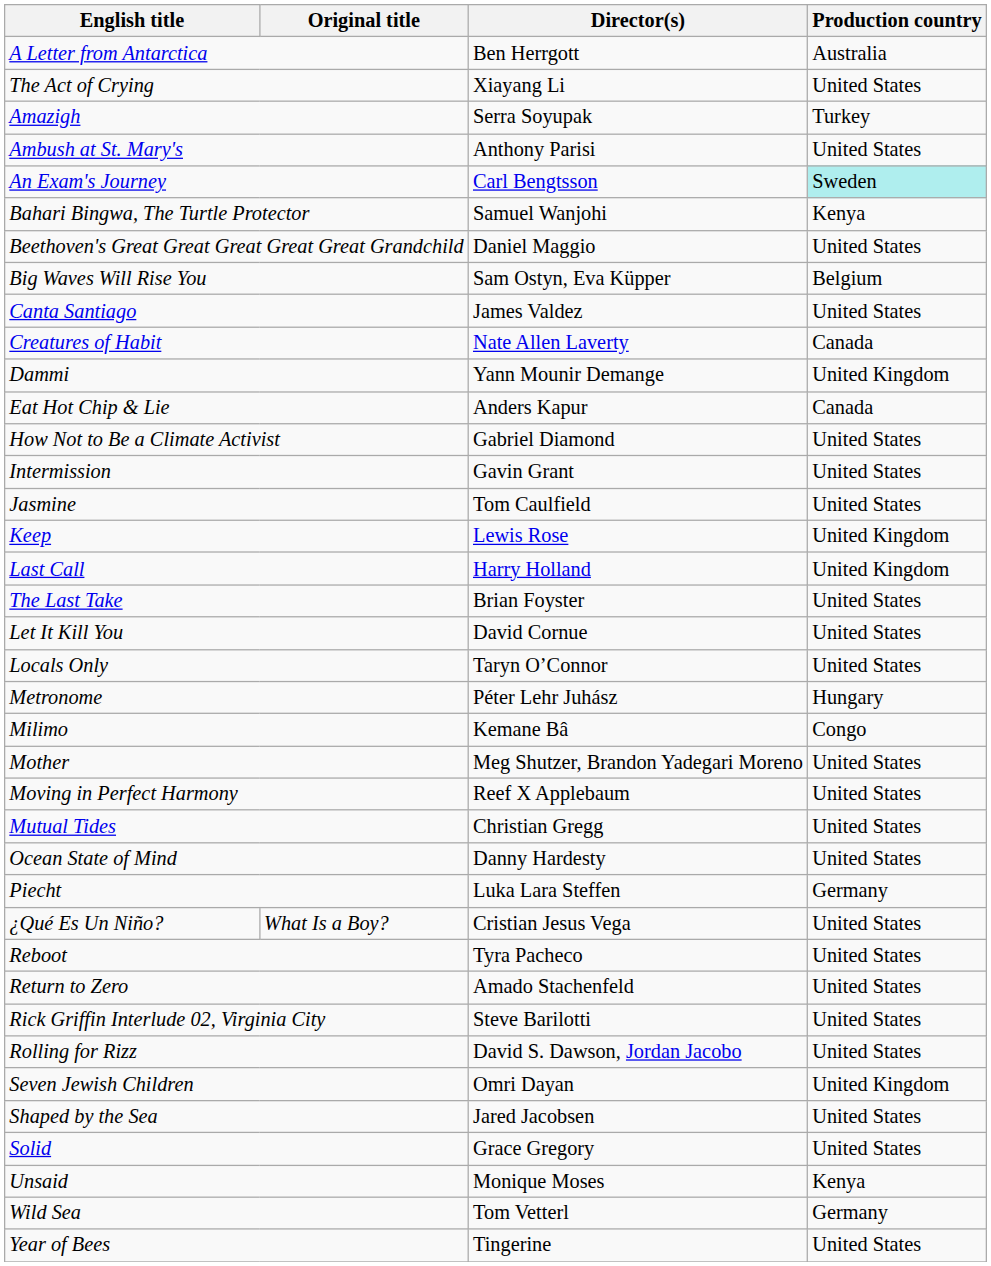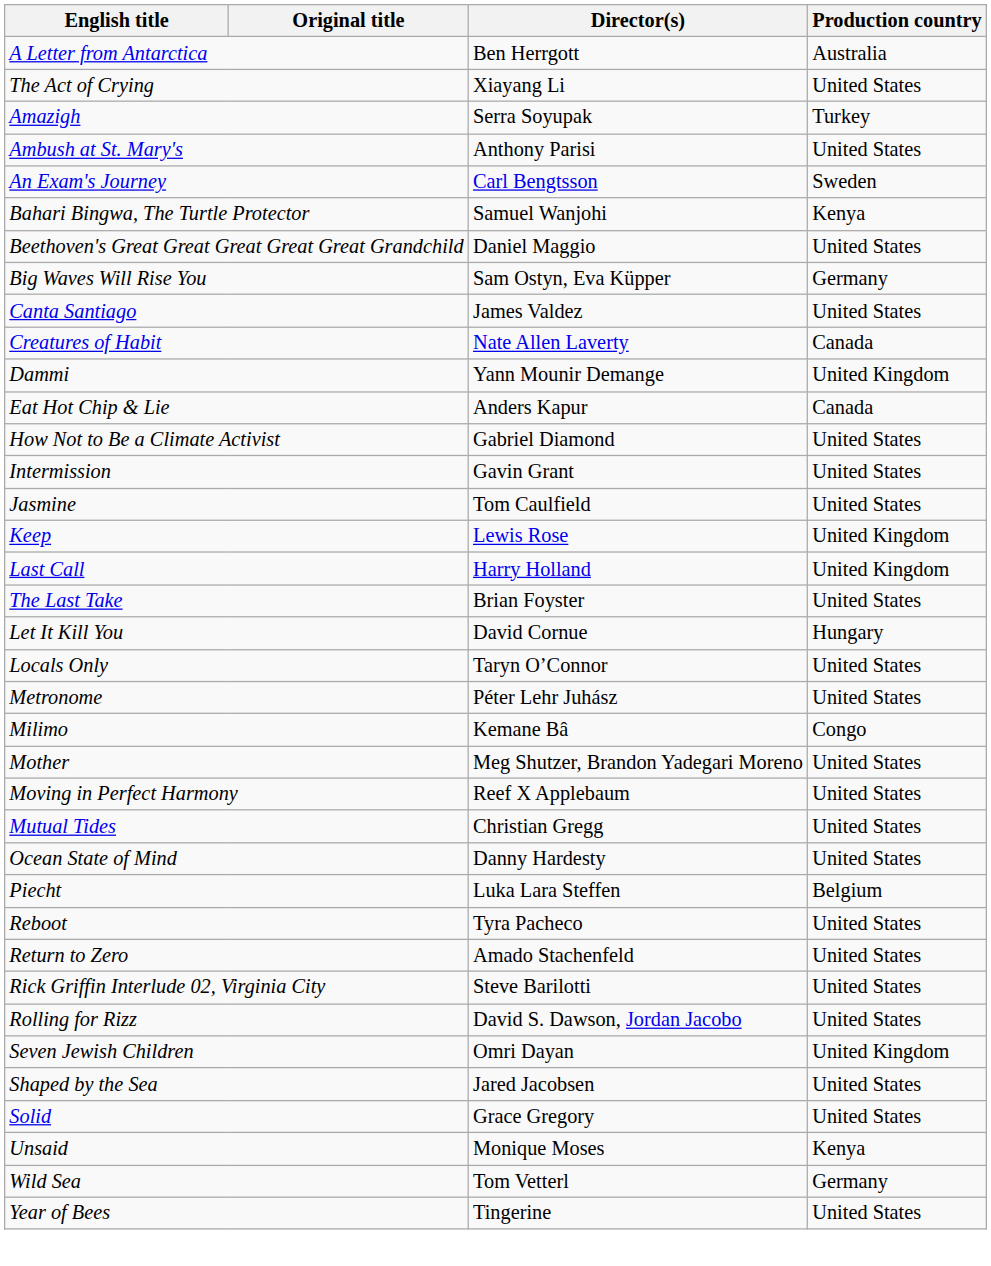 <table class="wikitable sortable">
 <tr>
 <th>English title</th>
 <th>Original title</th>
 <th>Director(s)</th>
 <th>Production country</th>
 </tr>
 <tr>
 <td colspan="2"><em><a href='#'>A Letter from Antarctica</a></em></td>
 <td>Ben Herrgott</td>
 <td>Australia</td>
 </tr>
 <tr>
 <td colspan="2"><em>The Act of Crying</em></td>
 <td>Xiayang Li</td>
 <td>United States</td>
 </tr>
 <tr>
 <td colspan="2"><a href='#'><em>Amazigh</em></a></td>
 <td>Serra Soyupak</td>
 <td>Turkey</td>
 </tr>
 <tr>
 <td colspan="2"><em><a href='#'>Ambush at St. Mary's</a></em></td>
 <td>Anthony Parisi</td>
 <td>United States</td>
 </tr>
 <tr>
 <td colspan="2"><em><a href='#'>An Exam's Journey</a></em></td>
 <td><a href='#'>Carl Bengtsson</a></td>
-<td style="background: paleturquoise;">Sweden</td>
+<td>Sweden</td>
 </tr>
 <tr>
 <td colspan="2"><em>Bahari Bingwa, The Turtle Protector</em></td>
 <td>Samuel Wanjohi</td>
 <td>Kenya</td>
 </tr>
 <tr>
 <td colspan="2"><em>Beethoven's Great Great Great Great Great Grandchild</em></td>
 <td>Daniel Maggio</td>
 <td>United States</td>
 </tr>
 <tr>
 <td colspan="2"><em>Big Waves Will Rise You</em></td>
 <td>Sam Ostyn, Eva Küpper</td>
-<td>Belgium</td>
+<td>Germany</td>
 </tr>
 <tr>
 <td colspan="2"><em><a href='#'>Canta Santiago</a></em></td>
 <td>James Valdez</td>
 <td>United States</td>
 </tr>
 <tr>
 <td colspan="2"><a href='#'><em>Creatures of Habit</em></a></td>
 <td><a href='#'>Nate Allen Laverty</a></td>
 <td>Canada</td>
 </tr>
 <tr>
 <td colspan="2"><em>Dammi</em></td>
 <td>Yann Mounir Demange</td>
 <td>United Kingdom</td>
 </tr>
 <tr>
 <td colspan="2"><em>Eat Hot Chip & Lie</em></td>
 <td>Anders Kapur</td>
 <td>Canada</td>
 </tr>
 <tr>
 <td colspan="2"><em>How Not to Be a Climate Activist</em></td>
 <td>Gabriel Diamond</td>
 <td>United States</td>
 </tr>
 <tr>
 <td colspan="2"><em>Intermission</em></td>
 <td>Gavin Grant</td>
 <td>United States</td>
 </tr>
 <tr>
 <td colspan="2"><em>Jasmine</em></td>
 <td>Tom Caulfield</td>
 <td>United States</td>
 </tr>
 <tr>
 <td colspan="2"><a href='#'><em>Keep</em></a></td>
 <td><a href='#'>Lewis Rose</a></td>
 <td>United Kingdom</td>
 </tr>
 <tr>
 <td colspan="2"><a href='#'><em>Last Call</em></a></td>
 <td><a href='#'>Harry Holland</a></td>
 <td>United Kingdom</td>
 </tr>
 <tr>
 <td colspan="2"><em><a href='#'>The Last Take</a></em></td>
 <td>Brian Foyster</td>
 <td>United States</td>
 </tr>
 <tr>
 <td colspan="2"><em>Let It Kill You</em></td>
 <td>David Cornue</td>
-<td>United States</td>
+<td>Hungary</td>
 </tr>
 <tr>
 <td colspan="2"><em>Locals Only</em></td>
 <td>Taryn O’Connor</td>
 <td>United States</td>
 </tr>
 <tr>
 <td colspan="2"><em>Metronome</em></td>
 <td>Péter Lehr Juhász</td>
-<td>Hungary</td>
+<td>United States</td>
 </tr>
 <tr>
 <td colspan="2"><em>Milimo</em></td>
 <td>Kemane Bâ</td>
 <td>Congo</td>
 </tr>
 <tr>
 <td colspan="2"><em>Mother</em></td>
 <td>Meg Shutzer, Brandon Yadegari Moreno</td>
 <td>United States</td>
 </tr>
 <tr>
 <td colspan="2"><em>Moving in Perfect Harmony</em></td>
 <td>Reef X Applebaum</td>
 <td>United States</td>
 </tr>
 <tr>
 <td colspan="2"><em><a href='#'>Mutual Tides</a></em></td>
 <td>Christian Gregg</td>
 <td>United States</td>
 </tr>
 <tr>
 <td colspan="2"><em>Ocean State of Mind</em></td>
 <td>Danny Hardesty</td>
 <td>United States</td>
 </tr>
 <tr>
 <td colspan="2"><em>Piecht</em></td>
 <td>Luka Lara Steffen</td>
-<td>Germany</td>
-</tr>
-<tr>
-<td><em>¿Qué Es Un Niño?</em></td>
-<td><em>What Is a Boy?</em></td>
-<td>Cristian Jesus Vega</td>
-<td>United States</td>
+<td>Belgium</td>
 </tr>
 <tr>
 <td colspan="2"><em>Reboot</em></td>
 <td>Tyra Pacheco</td>
 <td>United States</td>
 </tr>
 <tr>
 <td colspan="2"><em>Return to Zero</em></td>
 <td>Amado Stachenfeld</td>
 <td>United States</td>
 </tr>
 <tr>
 <td colspan="2"><em>Rick Griffin Interlude 02, Virginia City</em></td>
 <td>Steve Barilotti</td>
 <td>United States</td>
 </tr>
 <tr>
 <td colspan="2"><em>Rolling for Rizz</em></td>
 <td>David S. Dawson, <a href='#'>Jordan Jacobo</a></td>
 <td>United States</td>
 </tr>
 <tr>
 <td colspan="2"><em>Seven Jewish Children</em></td>
 <td>Omri Dayan</td>
 <td>United Kingdom</td>
 </tr>
 <tr>
 <td colspan="2"><em>Shaped by the Sea</em></td>
 <td>Jared Jacobsen</td>
 <td>United States</td>
 </tr>
 <tr>
 <td colspan="2"><a href='#'><em>Solid</em></a></td>
 <td>Grace Gregory</td>
 <td>United States</td>
 </tr>
 <tr>
 <td colspan="2"><em>Unsaid</em></td>
 <td>Monique Moses</td>
 <td>Kenya</td>
 </tr>
 <tr>
 <td colspan="2"><em>Wild Sea</em></td>
 <td>Tom Vetterl</td>
 <td>Germany</td>
 </tr>
 <tr>
 <td colspan="2"><em>Year of Bees</em></td>
 <td>Tingerine</td>
 <td>United States</td>
 </tr>
 </table>
